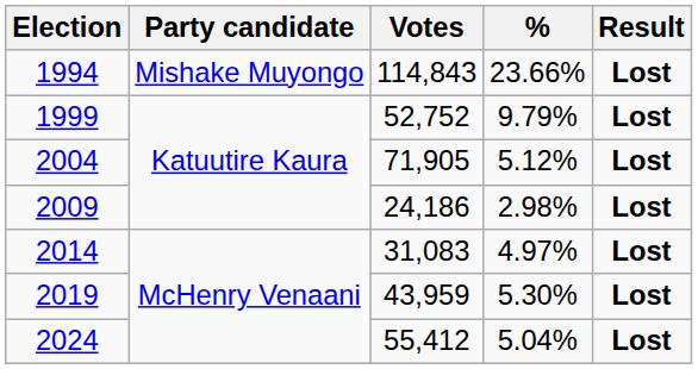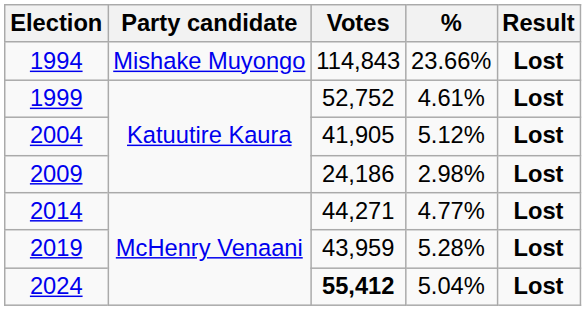 <table class=wikitable style=text-align:center>
 <tr>
 <th>Election</th>
 <th>Party candidate</th>
 <th><strong>Votes</strong></th>
 <th><strong>%</strong></th>
 <th>Result</th>
 </tr>
 <tr>
 <td><a href='#'>1994</a></td>
 <td><a href='#'>Mishake Muyongo</a></td>
 <td>114,843</td>
 <td>23.66%</td>
 <td><strong>Lost</strong> </td>
 </tr>
 <tr>
 <td><a href='#'>1999</a></td>
 <td rowspan="3"><a href='#'>Katuutire Kaura</a></td>
 <td>52,752</td>
-<td>9.79%</td>
+<td>4.61%</td>
 <td><strong>Lost</strong> </td>
 </tr>
 <tr>
 <td><a href='#'>2004</a></td>
-<td>71,905</td>
+<td>41,905</td>
 <td>5.12%</td>
 <td><strong>Lost</strong> </td>
 </tr>
 <tr>
 <td><a href='#'>2009</a></td>
 <td>24,186</td>
 <td>2.98%</td>
 <td><strong>Lost</strong> </td>
 </tr>
 <tr>
 <td><a href='#'>2014</a></td>
 <td rowspan="3"><a href='#'>McHenry Venaani</a></td>
-<td>31,083</td>
-<td>4.97%</td>
+<td>44,271</td>
+<td>4.77%</td>
 <td><strong>Lost</strong> </td>
 </tr>
 <tr>
 <td><a href='#'>2019</a></td>
 <td>43,959</td>
-<td>5.30%</td>
+<td>5.28%</td>
 <td><strong>Lost</strong> </td>
 </tr>
 <tr>
 <td><a href='#'>2024</a></td>
-<td>55,412</td>
+<td><strong>55,412</strong></td>
 <td>5.04%</td>
 <td><strong>Lost</strong> </td>
 </tr>
 </table>
